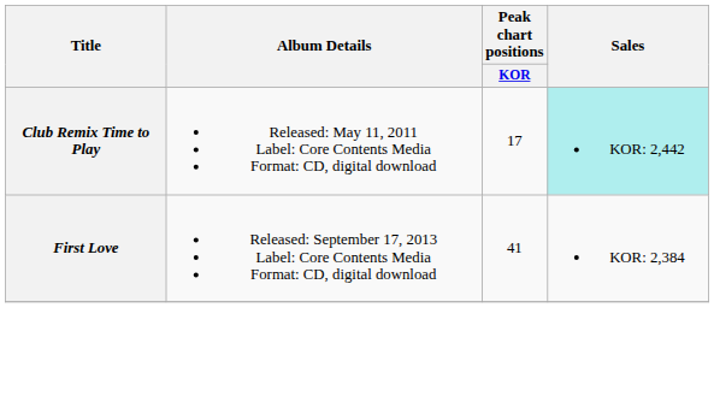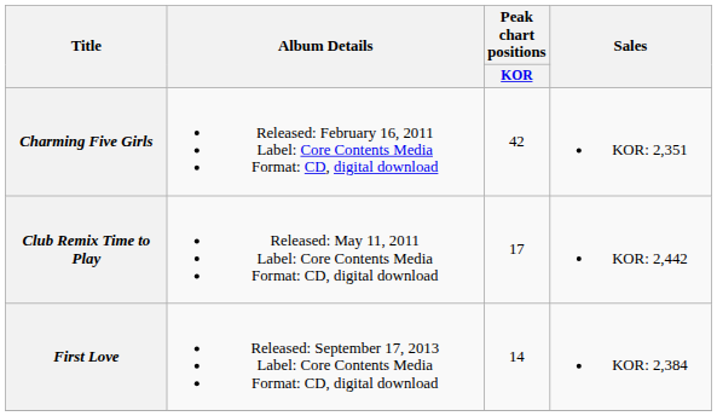 <table class="wikitable plainrowheaders" style="text-align:center;">
 <tr>
 <th rowspan="2" scope="col" style="width:10em;">Title</th>
 <th rowspan="2" scope="col" style="width:20em;">Album Details</th>
 <th colspan="1" scope="col">Peak chart <br> positions</th>
 <th rowspan="2" scope="col" style="width:10em;">Sales</th>
 </tr>
 <tr>
 <th scope="col" style="width:3.5em;font-size:90%;"><a href='#'>KOR</a></th>
 </tr>
 <tr>
+<th scope="row"><em>Charming Five Girls</em></th>
+<td><br><ul><li>Released: February 16, 2011</li><li>Label: <a href='#'>Core Contents Media</a></li><li>Format: <a href='#'>CD</a>, <a href='#'>digital download</a></li></ul></td>
+<td>42</td>
+<td><br><ul><li>KOR: 2,351</li></ul></td>
+</tr>
+<tr>
 <th scope="row"><em>Club Remix Time to Play</em></th>
 <td><br><ul><li>Released: May 11, 2011</li><li>Label: Core Contents Media</li><li>Format: CD, digital download</li></ul></td>
 <td>17</td>
-<td style="background: paleturquoise;"><br><ul><li>KOR: 2,442</li></ul></td>
+<td><br><ul><li>KOR: 2,442</li></ul></td>
 </tr>
 <tr>
 <th scope="row"><em>First Love</em></th>
 <td><br><ul><li>Released: September 17, 2013</li><li>Label: Core Contents Media</li><li>Format: CD, digital download</li></ul></td>
-<td>41</td>
+<td>14</td>
 <td><br><ul><li>KOR: 2,384</li></ul></td>
 </tr>
 <tr>
 </tr>
 </table>
